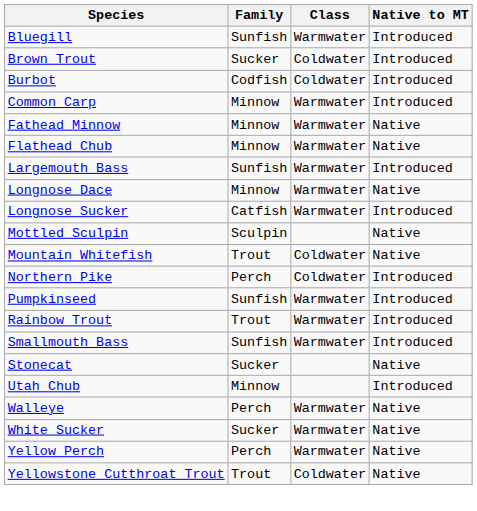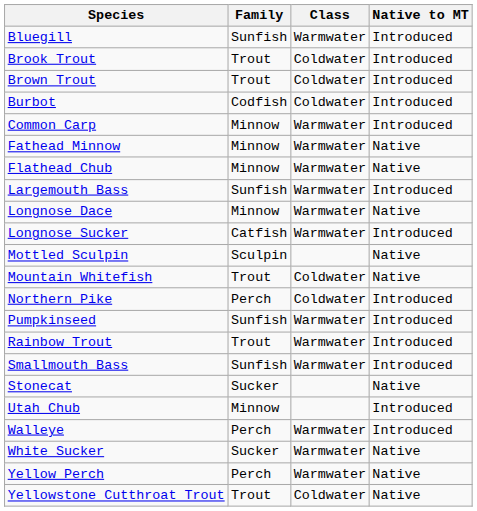 <table class="wikitable">
 <tr>
 <th colspan="1" rowspan="1">Species</th>
 <th colspan="1" rowspan="1">Family</th>
 <th colspan="1" rowspan="1">Class</th>
 <th colspan="1" rowspan="1">Native to MT</th>
 </tr>
 <tr>
 <td><a href='#'>Bluegill</a></td>
 <td>Sunfish</td>
 <td>Warmwater</td>
 <td>Introduced</td>
 </tr>
 <tr>
+<td><a href='#'>Brook Trout</a></td>
+<td>Trout</td>
+<td>Coldwater</td>
+<td>Introduced</td>
+</tr>
+<tr>
 <td><a href='#'>Brown Trout</a></td>
-<td>Sucker</td>
+<td>Trout</td>
 <td>Coldwater</td>
 <td>Introduced</td>
 </tr>
 <tr>
 <td><a href='#'>Burbot</a></td>
 <td>Codfish</td>
 <td>Coldwater</td>
 <td>Introduced</td>
 </tr>
 <tr>
 <td><a href='#'>Common Carp</a></td>
 <td>Minnow</td>
 <td>Warmwater</td>
 <td>Introduced</td>
 </tr>
 <tr>
 <td><a href='#'>Fathead Minnow</a></td>
 <td>Minnow</td>
 <td>Warmwater</td>
 <td>Native</td>
 </tr>
 <tr>
 <td><a href='#'>Flathead Chub</a></td>
 <td>Minnow</td>
 <td>Warmwater</td>
 <td>Native</td>
 </tr>
 <tr>
 <td><a href='#'>Largemouth Bass</a></td>
 <td>Sunfish</td>
 <td>Warmwater</td>
 <td>Introduced</td>
 </tr>
 <tr>
 <td><a href='#'>Longnose Dace</a></td>
 <td>Minnow</td>
 <td>Warmwater</td>
 <td>Native</td>
 </tr>
 <tr>
 <td><a href='#'>Longnose Sucker</a></td>
 <td>Catfish</td>
 <td>Warmwater</td>
 <td>Introduced</td>
 </tr>
 <tr>
 <td><a href='#'>Mottled Sculpin</a></td>
 <td>Sculpin</td>
 <td></td>
 <td>Native</td>
 </tr>
 <tr>
 <td><a href='#'>Mountain Whitefish</a></td>
 <td>Trout</td>
 <td>Coldwater</td>
 <td>Native</td>
 </tr>
 <tr>
 <td><a href='#'>Northern Pike</a></td>
 <td>Perch</td>
 <td>Coldwater</td>
 <td>Introduced</td>
 </tr>
 <tr>
 <td><a href='#'>Pumpkinseed</a></td>
 <td>Sunfish</td>
 <td>Warmwater</td>
 <td>Introduced</td>
 </tr>
 <tr>
 <td><a href='#'>Rainbow Trout</a></td>
 <td>Trout</td>
 <td>Warmwater</td>
 <td>Introduced</td>
 </tr>
 <tr>
 <td><a href='#'>Smallmouth Bass</a></td>
 <td>Sunfish</td>
 <td>Warmwater</td>
 <td>Introduced</td>
 </tr>
 <tr>
 <td><a href='#'>Stonecat</a></td>
 <td>Sucker</td>
 <td></td>
 <td>Native</td>
 </tr>
 <tr>
 <td><a href='#'>Utah Chub</a></td>
 <td>Minnow</td>
 <td></td>
 <td>Introduced</td>
 </tr>
 <tr>
 <td><a href='#'>Walleye</a></td>
 <td>Perch</td>
 <td>Warmwater</td>
-<td>Native</td>
+<td>Introduced</td>
 </tr>
 <tr>
 <td><a href='#'>White Sucker</a></td>
 <td>Sucker</td>
 <td>Warmwater</td>
 <td>Native</td>
 </tr>
 <tr>
 <td><a href='#'>Yellow Perch</a></td>
 <td>Perch</td>
 <td>Warmwater</td>
 <td>Native</td>
 </tr>
 <tr>
 <td><a href='#'>Yellowstone Cutthroat Trout</a></td>
 <td>Trout</td>
 <td>Coldwater</td>
 <td>Native</td>
 </tr>
 </table>
